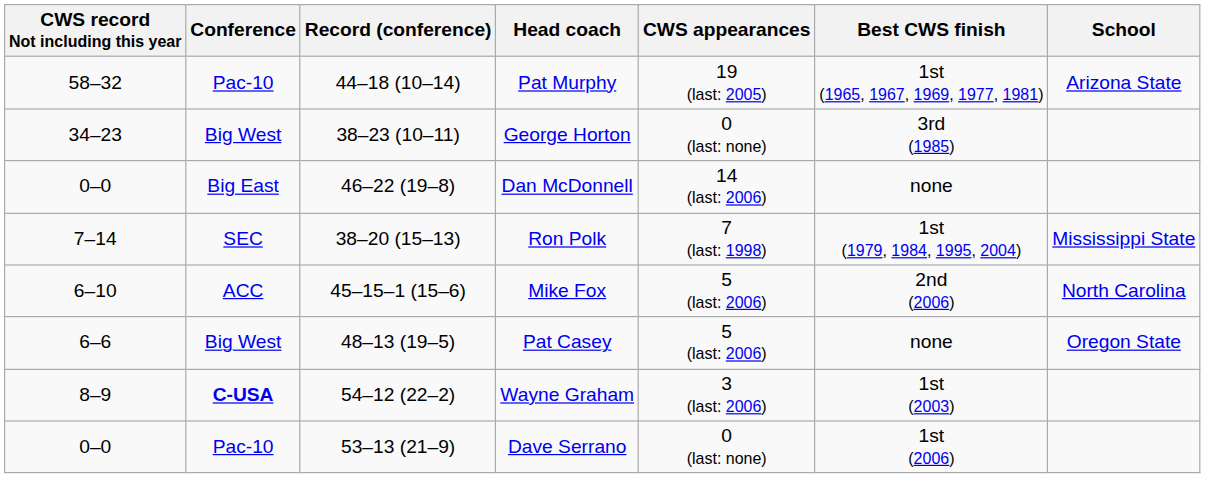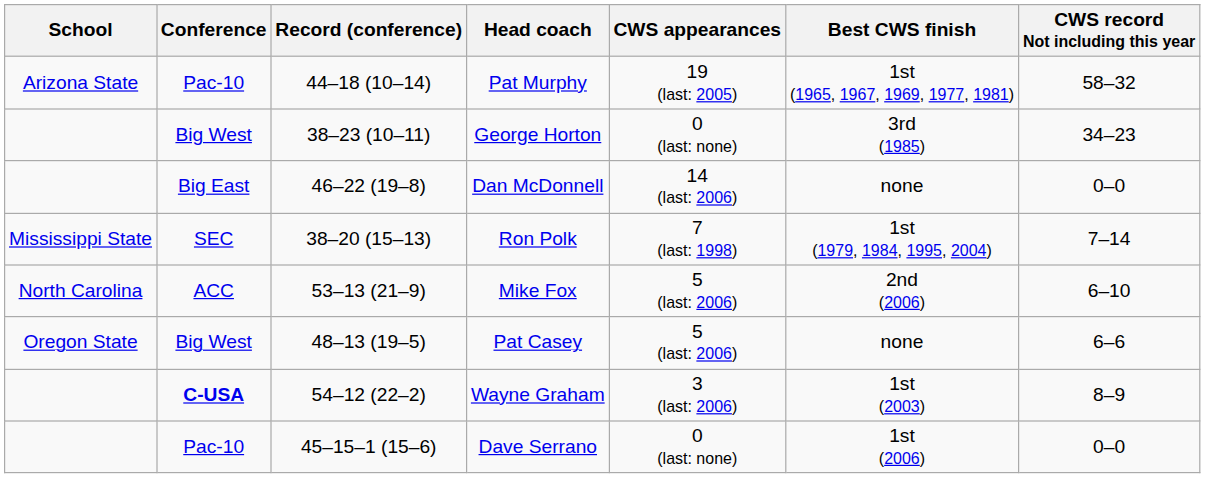 <table class="wikitable">
 <tr>
-<th>CWS record<br><small>Not including this year</small></th>
+<th>School</th>
 <th>Conference</th>
 <th>Record (conference)</th>
 <th>Head coach</th>
 <th>CWS appearances</th>
 <th>Best CWS finish</th>
-<th>School</th>
+<th>CWS record<br><small>Not including this year</small></th>
 </tr>
 <tr align=center>
-<td>58–32</td>
+<td><a href='#'>Arizona State</a></td>
 <td><a href='#'>Pac-10</a></td>
 <td>44–18 (10–14)</td>
 <td><a href='#'>Pat Murphy</a></td>
 <td>19<br><small>(last: <a href='#'>2005</a>)</small></td>
 <td>1st<br><small>(<a href='#'>1965</a>, <a href='#'>1967</a>, <a href='#'>1969</a>, <a href='#'>1977</a>, <a href='#'>1981</a>)</small></td>
-<td><a href='#'>Arizona State</a></td>
+<td>58–32</td>
 </tr>
 <tr align=center>
-<td>34–23</td>
+<td></td>
 <td><a href='#'>Big West</a></td>
 <td>38–23 (10–11)</td>
 <td><a href='#'>George Horton</a></td>
 <td>0<br><small>(last: none)</small></td>
 <td>3rd<br><small>(<a href='#'>1985</a>)</small></td>
-<td></td>
+<td>34–23</td>
 </tr>
 <tr align=center>
-<td>0–0</td>
+<td></td>
 <td><a href='#'>Big East</a></td>
 <td>46–22 (19–8)</td>
 <td><a href='#'>Dan McDonnell</a></td>
 <td>14<br><small>(last: <a href='#'>2006</a>)</small></td>
 <td>none</td>
-<td></td>
+<td>0–0</td>
 </tr>
 <tr align=center>
-<td>7–14</td>
+<td><a href='#'>Mississippi State</a></td>
 <td><a href='#'>SEC</a></td>
 <td>38–20 (15–13)</td>
 <td><a href='#'>Ron Polk</a></td>
 <td>7<br><small>(last: <a href='#'>1998</a>)</small></td>
 <td>1st<br><small>(<a href='#'>1979</a>, <a href='#'>1984</a>, <a href='#'>1995</a>, <a href='#'>2004</a>)</small></td>
-<td><a href='#'>Mississippi State</a></td>
+<td>7–14</td>
 </tr>
 <tr align=center>
-<td>6–10</td>
+<td><a href='#'>North Carolina</a></td>
 <td><a href='#'>ACC</a></td>
-<td>45–15–1 (15–6)</td>
+<td>53–13 (21–9)</td>
 <td><a href='#'>Mike Fox</a></td>
 <td>5<br><small>(last: <a href='#'>2006</a>)</small></td>
 <td>2nd<br><small>(<a href='#'>2006</a>)</small></td>
-<td><a href='#'>North Carolina</a></td>
+<td>6–10</td>
 </tr>
 <tr align=center>
-<td>6–6</td>
+<td><a href='#'>Oregon State</a></td>
 <td><a href='#'>Big West</a></td>
 <td>48–13 (19–5)</td>
 <td><a href='#'>Pat Casey</a></td>
 <td>5<br><small>(last: <a href='#'>2006</a>)</small></td>
 <td>none</td>
-<td><a href='#'>Oregon State</a></td>
+<td>6–6</td>
 </tr>
 <tr align=center>
-<td>8–9</td>
+<td></td>
 <td><strong><a href='#'>C-USA</a></strong></td>
 <td>54–12 (22–2)</td>
 <td><a href='#'>Wayne Graham</a></td>
 <td>3<br><small>(last: <a href='#'>2006</a>)</small></td>
 <td>1st<br><small>(<a href='#'>2003</a>)</small></td>
-<td></td>
+<td>8–9</td>
 </tr>
 <tr align=center>
-<td>0–0</td>
+<td></td>
 <td><a href='#'>Pac-10</a></td>
-<td>53–13 (21–9)</td>
+<td>45–15–1 (15–6)</td>
 <td><a href='#'>Dave Serrano</a></td>
 <td>0<br><small>(last: none)</small></td>
 <td>1st<br><small>(<a href='#'>2006</a>)</small></td>
-<td></td>
+<td>0–0</td>
 </tr>
 </table>
